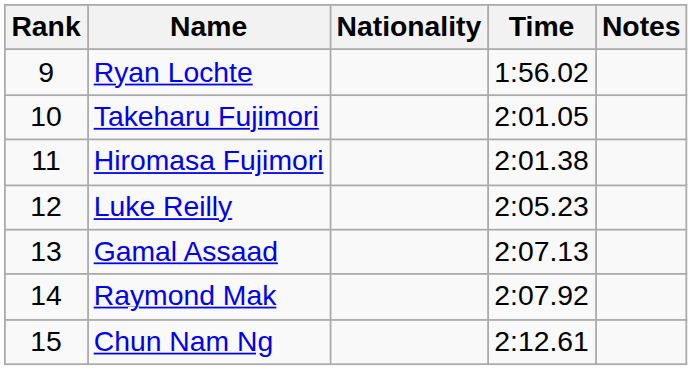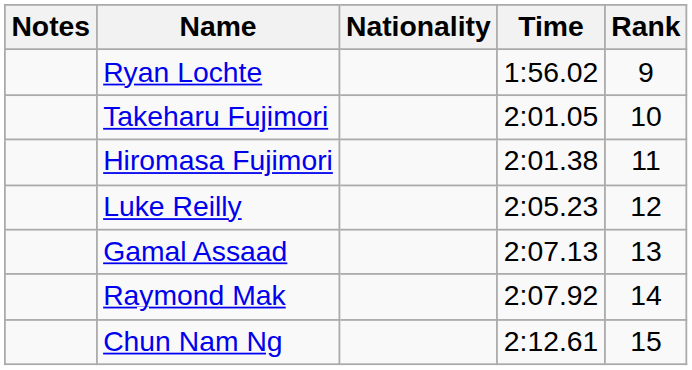 <table class="wikitable sortable" style="text-align:center">
 <tr>
-<th>Rank</th>
+<th>Notes</th>
 <th>Name</th>
 <th>Nationality</th>
 <th>Time</th>
-<th>Notes</th>
+<th>Rank</th>
 </tr>
 <tr>
-<td>9</td>
+<td></td>
 <td align=left><a href='#'>Ryan Lochte</a></td>
 <td align=left></td>
 <td>1:56.02</td>
-<td></td>
+<td>9</td>
 </tr>
 <tr>
-<td>10</td>
+<td></td>
 <td align=left><a href='#'>Takeharu Fujimori</a></td>
 <td align=left></td>
 <td>2:01.05</td>
-<td></td>
+<td>10</td>
 </tr>
 <tr>
-<td>11</td>
+<td></td>
 <td align=left><a href='#'>Hiromasa Fujimori</a></td>
 <td align=left></td>
 <td>2:01.38</td>
-<td></td>
+<td>11</td>
 </tr>
 <tr>
-<td>12</td>
+<td></td>
 <td align=left><a href='#'>Luke Reilly</a></td>
 <td align=left></td>
 <td>2:05.23</td>
-<td></td>
+<td>12</td>
 </tr>
 <tr>
-<td>13</td>
+<td></td>
 <td align=left><a href='#'>Gamal Assaad</a></td>
 <td align=left></td>
 <td>2:07.13</td>
-<td></td>
+<td>13</td>
 </tr>
 <tr>
-<td>14</td>
+<td></td>
 <td align=left><a href='#'>Raymond Mak</a></td>
 <td align=left></td>
 <td>2:07.92</td>
-<td></td>
+<td>14</td>
 </tr>
 <tr>
-<td>15</td>
+<td></td>
 <td align=left><a href='#'>Chun Nam Ng</a></td>
 <td align=left></td>
 <td>2:12.61</td>
-<td></td>
+<td>15</td>
 </tr>
 </table>
